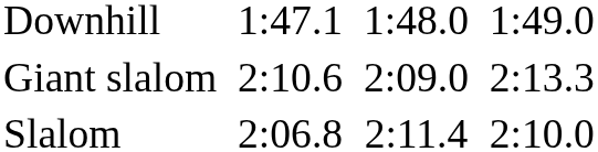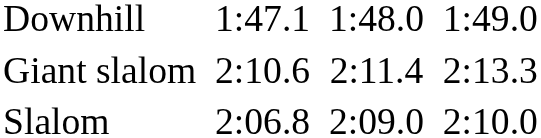 <table>
 <tr valign="top">
 <td>Downhill<br></td>
 <td></td>
 <td align=center>1:47.1</td>
 <td></td>
 <td align=center>1:48.0</td>
 <td></td>
 <td align=center>1:49.0</td>
 </tr>
 <tr valign="top">
 <td>Giant slalom<br></td>
 <td></td>
 <td align=center>2:10.6</td>
 <td></td>
-<td align=center>2:09.0</td>
+<td align=center>2:11.4</td>
 <td></td>
 <td align=center>2:13.3</td>
 </tr>
 <tr valign="top">
 <td>Slalom<br></td>
 <td></td>
 <td align=center>2:06.8</td>
 <td></td>
-<td align=center>2:11.4</td>
+<td align=center>2:09.0</td>
 <td></td>
 <td align=center>2:10.0</td>
 </tr>
 </table>
